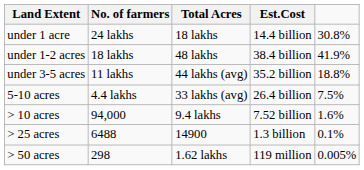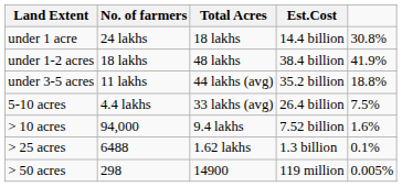 <table class="wikitable">
 <tr>
 <th>Land Extent</th>
 <th>No. of farmers</th>
 <th>Total Acres</th>
 <th>Est.Cost</th>
 </tr>
 <tr % Holding>
 <td>under 1 acre</td>
 <td>24 lakhs</td>
 <td>18 lakhs</td>
 <td>14.4 billion</td>
 <td>30.8%</td>
 </tr>
 <tr>
 <td>under 1-2 acres</td>
 <td>18 lakhs</td>
 <td>48 lakhs</td>
 <td>38.4 billion</td>
 <td>41.9%</td>
 </tr>
 <tr>
 <td>under 3-5 acres</td>
 <td>11 lakhs</td>
 <td>44 lakhs (avg)</td>
 <td>35.2 billion</td>
 <td>18.8%</td>
 </tr>
 <tr>
 <td>5-10 acres</td>
 <td>4.4 lakhs</td>
 <td>33 lakhs (avg)</td>
 <td>26.4 billion</td>
 <td>7.5%</td>
 </tr>
 <tr>
 <td>> 10 acres</td>
 <td>94,000</td>
 <td>9.4 lakhs</td>
 <td>7.52 billion</td>
 <td>1.6%</td>
 </tr>
 <tr>
 <td>> 25 acres</td>
 <td>6488</td>
-<td>14900</td>
+<td>1.62 lakhs</td>
 <td>1.3 billion</td>
 <td>0.1%</td>
 </tr>
 <tr>
 <td>> 50 acres</td>
 <td>298</td>
-<td>1.62 lakhs</td>
+<td>14900</td>
 <td>119 million</td>
 <td>0.005%</td>
 </tr>
 </table>
